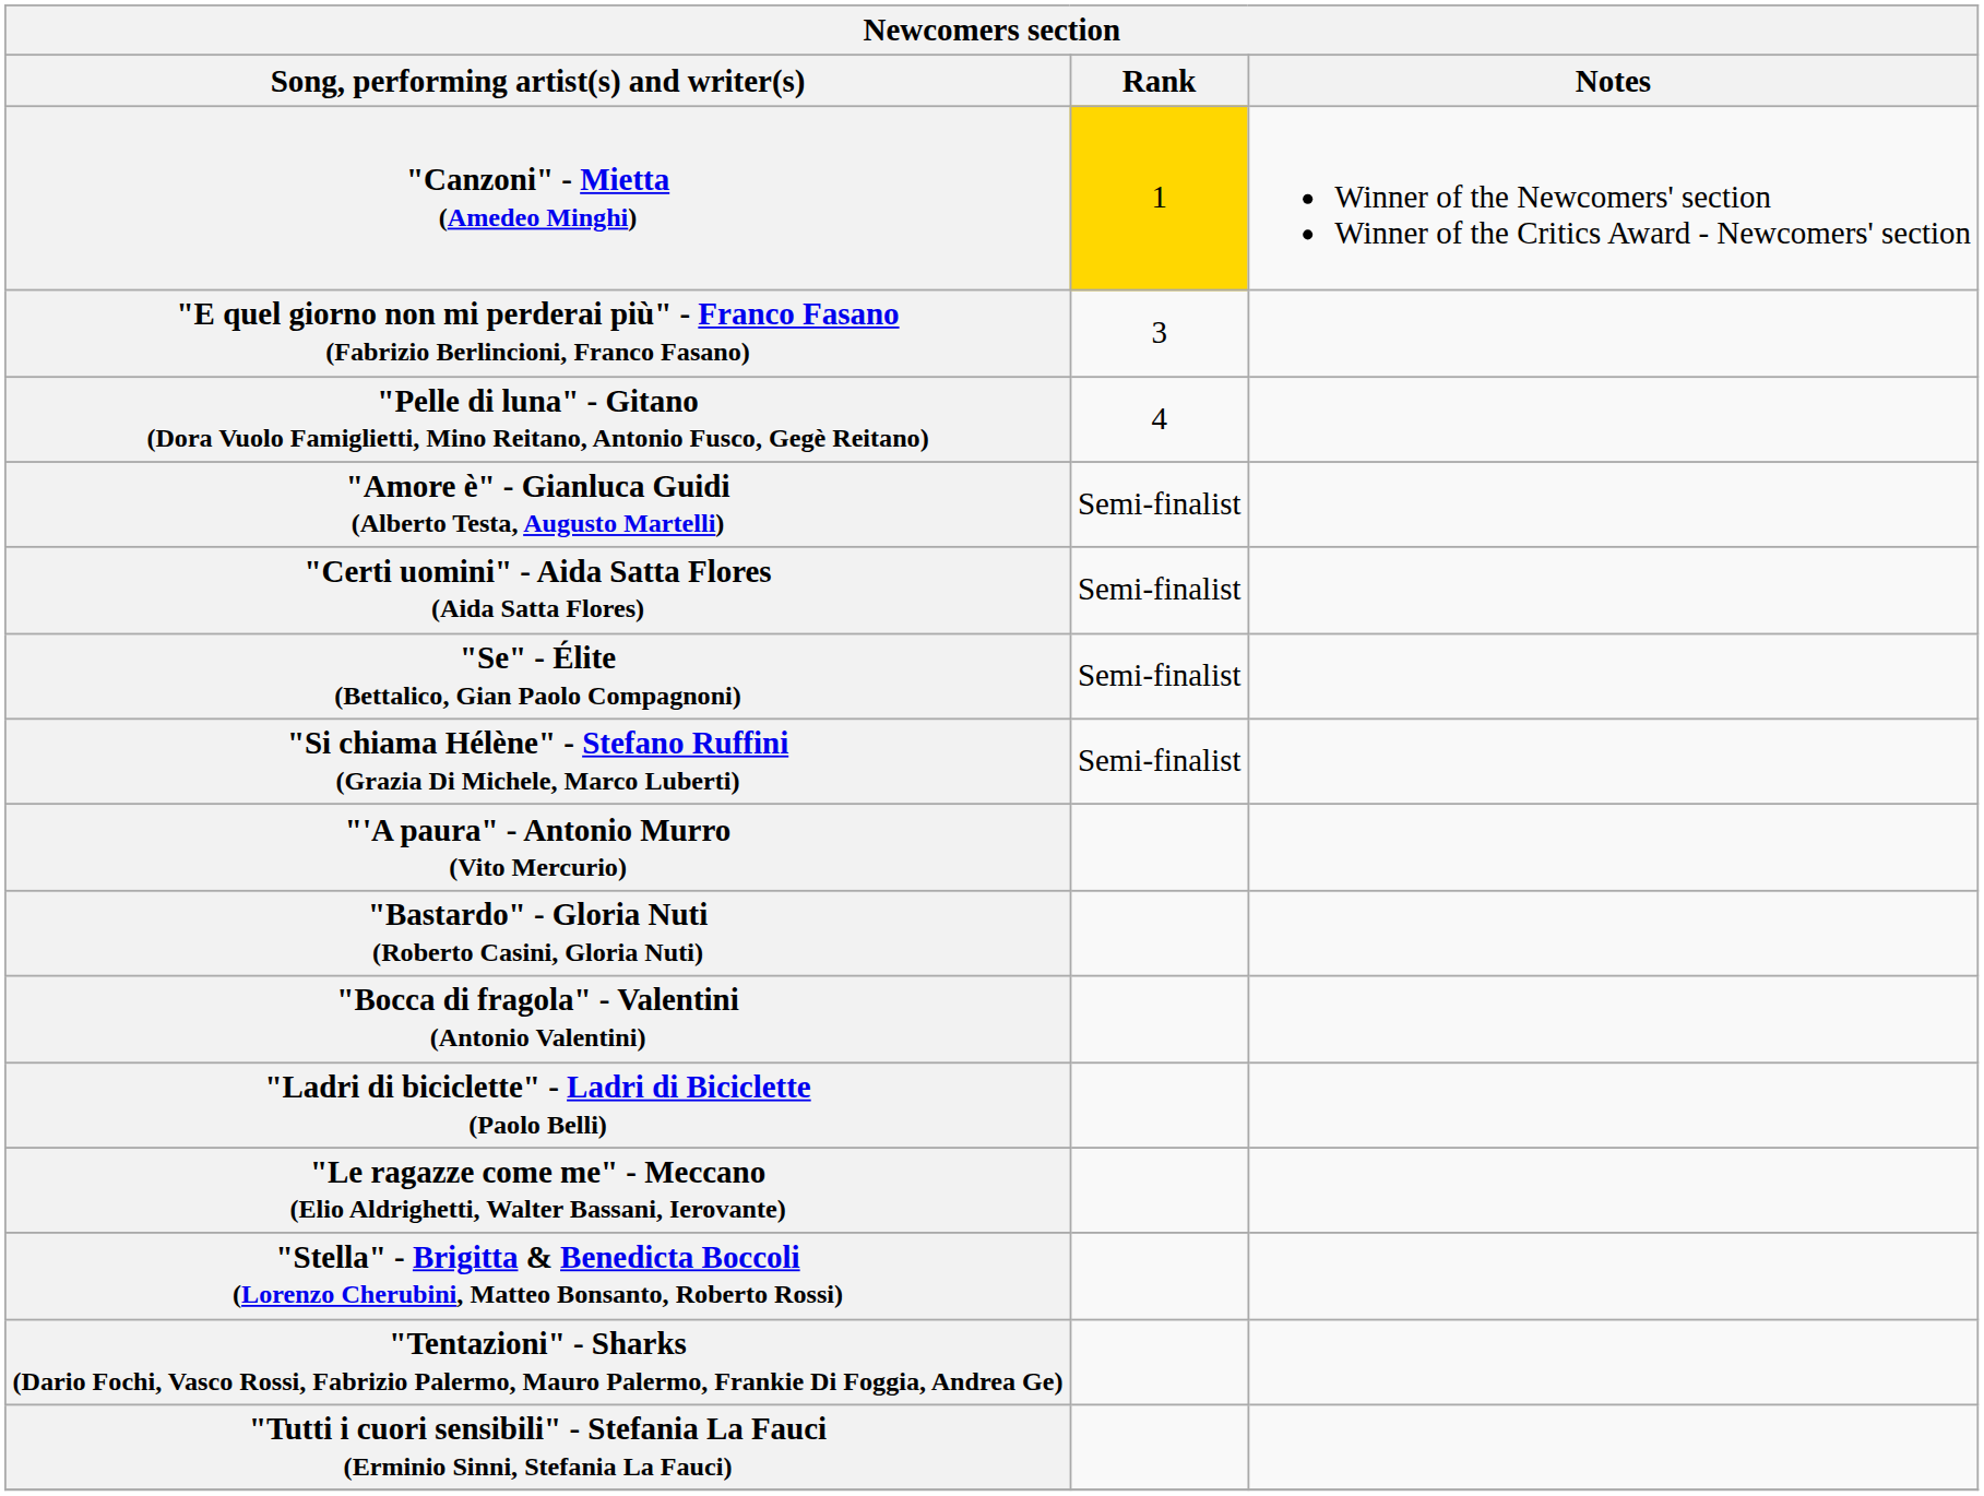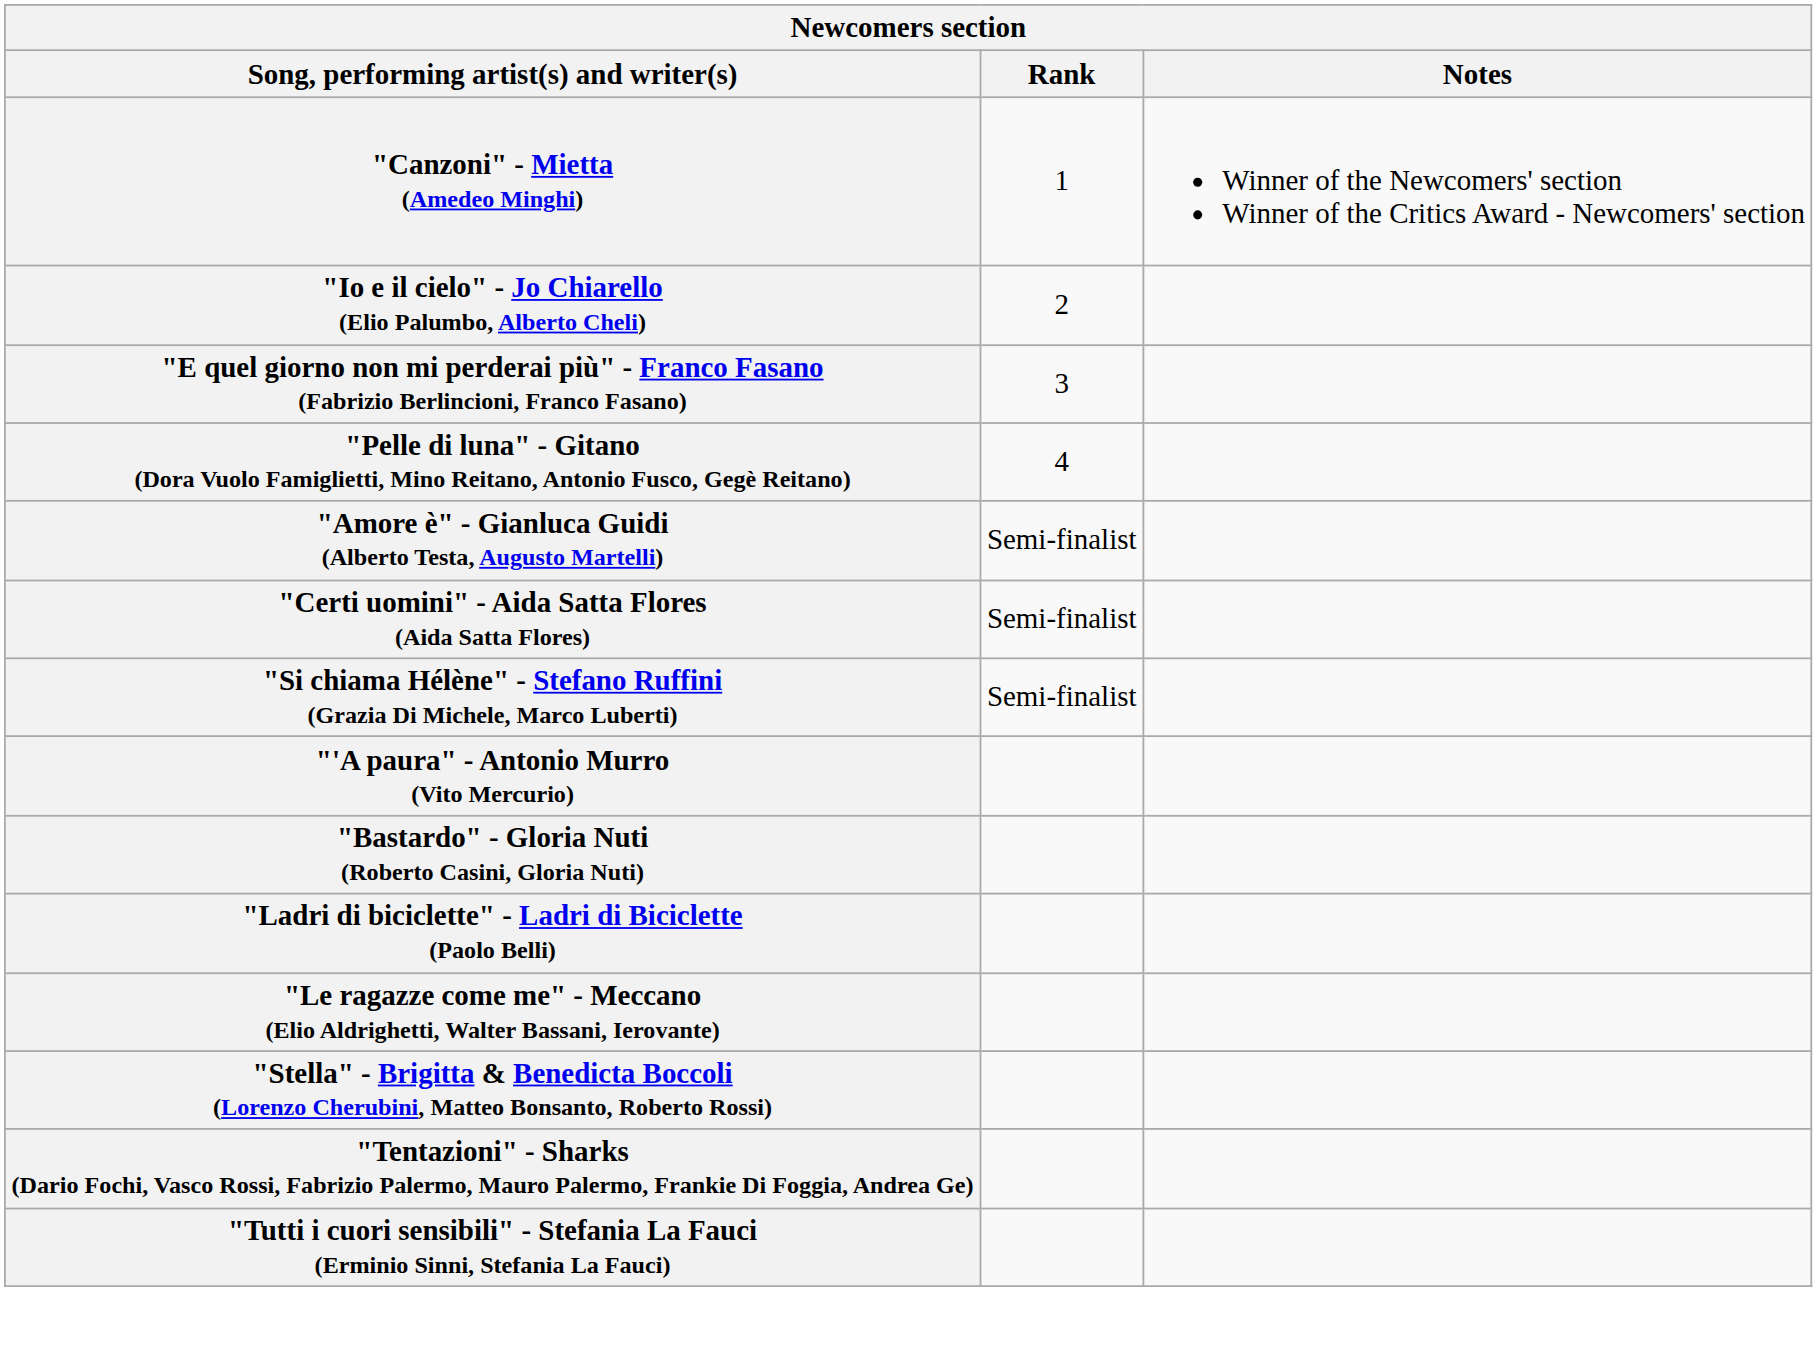 <table class="plainrowheaders wikitable">
 <tr>
 <th colspan="3">Newcomers section </th>
 </tr>
 <tr>
 <th>Song, performing artist(s) and writer(s)</th>
 <th>Rank</th>
 <th>Notes</th>
 </tr>
 <tr>
 <th scope="row">"Canzoni" - <a href='#'>Mietta</a> <br><small>(<a href='#'>Amedeo Minghi</a>)</small></th>
-<td style="background: gold; text-align:center;">1</td>
+<td style="text-align:center;">1</td>
 <td><br><ul><li>Winner of the Newcomers' section</li><li>Winner of the Critics Award - Newcomers' section</li></ul></td>
+</tr>
+<tr>
+<th scope="row">"Io e il cielo" - <a href='#'>Jo Chiarello</a> <br><small>(Elio Palumbo, <a href='#'>Alberto Cheli</a>)</small></th>
+<td style="text-align:center;">2</td>
+<td></td>
 </tr>
 <tr>
 <th scope="row">"E quel giorno non mi perderai più" - <a href='#'>Franco Fasano</a> <br><small>(Fabrizio Berlincioni, Franco Fasano)</small></th>
 <td style="text-align:center;">3</td>
 <td></td>
 </tr>
 <tr>
 <th scope="row">"Pelle di luna" - Gitano <br><small>(Dora Vuolo Famiglietti, Mino Reitano, Antonio Fusco, Gegè Reitano)</small></th>
 <td style="text-align:center;">4</td>
 <td></td>
 </tr>
 <tr>
 <th scope="row">"Amore è" - Gianluca Guidi <br><small>(Alberto Testa, <a href='#'>Augusto Martelli</a>)</small></th>
 <td style="text-align:center;">Semi-finalist</td>
 <td></td>
 </tr>
 <tr>
 <th scope="row">"Certi uomini" - Aida Satta Flores <br><small>(Aida Satta Flores)</small></th>
 <td style="text-align:center;">Semi-finalist</td>
 <td></td>
 </tr>
 <tr>
-<th scope="row">"Se" - Élite<br><small>(Bettalico, Gian Paolo Compagnoni)</small></th>
-<td style="text-align:center;">Semi-finalist</td>
-<td></td>
-</tr>
-<tr>
 <th scope="row">"Si chiama Hélène" - <a href='#'>Stefano Ruffini</a> <br><small>(Grazia Di Michele, Marco Luberti)</small></th>
 <td style="text-align:center;">Semi-finalist</td>
 <td></td>
 </tr>
 <tr>
 <th scope="row">"'A paura" - Antonio Murro <br><small>(Vito Mercurio)</small></th>
 <td></td>
 <td></td>
 </tr>
 <tr>
 <th scope="row">"Bastardo" - Gloria Nuti <br><small>(Roberto Casini, Gloria Nuti)</small></th>
-<td></td>
-<td></td>
-</tr>
-<tr>
-<th scope="row">"Bocca di fragola" - Valentini <br><small>(Antonio Valentini)</small></th>
 <td></td>
 <td></td>
 </tr>
 <tr>
 <th scope="row">"Ladri di biciclette" - <a href='#'>Ladri di Biciclette</a> <br><small>(Paolo Belli)</small></th>
 <td></td>
 <td></td>
 </tr>
 <tr>
 <th scope="row">"Le ragazze come me" - Meccano <br><small>(Elio Aldrighetti, Walter Bassani, Ierovante)</small></th>
 <td></td>
 <td></td>
 </tr>
 <tr>
 <th scope="row">"Stella" - <a href='#'>Brigitta</a> & <a href='#'>Benedicta Boccoli</a> <br><small>(<a href='#'>Lorenzo Cherubini</a>, Matteo Bonsanto, Roberto Rossi)</small></th>
 <td></td>
 <td></td>
 </tr>
 <tr>
 <th scope="row">"Tentazioni" - Sharks <br><small>(Dario Fochi, Vasco Rossi, Fabrizio Palermo, Mauro Palermo, Frankie Di Foggia, Andrea Ge)</small></th>
 <td></td>
 <td></td>
 </tr>
 <tr>
 <th scope="row">"Tutti i cuori sensibili" - Stefania La Fauci <br><small>(Erminio Sinni, Stefania La Fauci)</small></th>
 <td></td>
 <td></td>
 </tr>
 <tr>
 </tr>
 </table>
